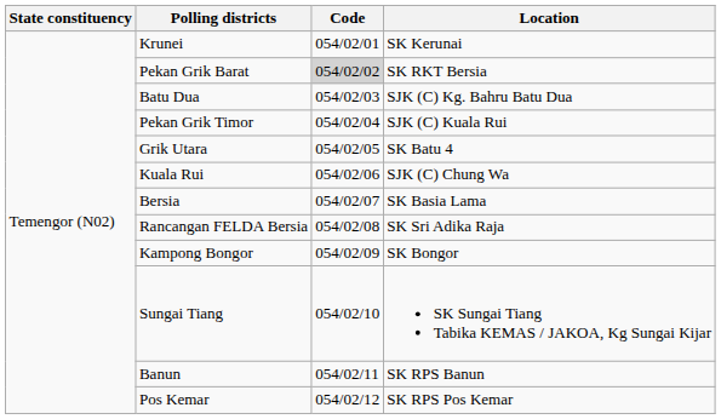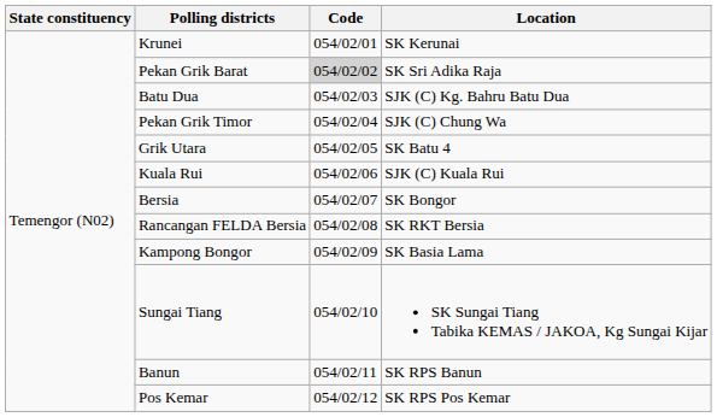 <table class="wikitable sortable mw-collapsible" style="white-space:nowrap;font-size:85%">
 <tr>
 <th>State constituency</th>
 <th>Polling districts</th>
 <th>Code</th>
 <th>Location</th>
 </tr>
 <tr>
 <td rowspan="12">Temengor (N02)</td>
 <td>Krunei</td>
 <td>054/02/01</td>
 <td>SK Kerunai</td>
 </tr>
 <tr>
 <td>Pekan Grik Barat</td>
 <td style="background: lightgrey;">054/02/02</td>
-<td>SK RKT Bersia</td>
+<td>SK Sri Adika Raja</td>
 </tr>
 <tr>
 <td>Batu Dua</td>
 <td>054/02/03</td>
 <td>SJK (C) Kg. Bahru Batu Dua</td>
 </tr>
 <tr>
 <td>Pekan Grik Timor</td>
 <td>054/02/04</td>
-<td>SJK (C) Kuala Rui</td>
+<td>SJK (C) Chung Wa</td>
 </tr>
 <tr>
 <td>Grik Utara</td>
 <td>054/02/05</td>
 <td>SK Batu 4</td>
 </tr>
 <tr>
 <td>Kuala Rui</td>
 <td>054/02/06</td>
-<td>SJK (C) Chung Wa</td>
+<td>SJK (C) Kuala Rui</td>
 </tr>
 <tr>
 <td>Bersia</td>
 <td>054/02/07</td>
-<td>SK Basia Lama</td>
+<td>SK Bongor</td>
 </tr>
 <tr>
 <td>Rancangan FELDA Bersia</td>
 <td>054/02/08</td>
-<td>SK Sri Adika Raja</td>
+<td>SK RKT Bersia</td>
 </tr>
 <tr>
 <td>Kampong Bongor</td>
 <td>054/02/09</td>
-<td>SK Bongor</td>
+<td>SK Basia Lama</td>
 </tr>
 <tr>
 <td>Sungai Tiang</td>
 <td>054/02/10</td>
 <td><br><ul><li>SK Sungai Tiang</li><li>Tabika KEMAS / JAKOA, Kg Sungai Kijar</li></ul></td>
 </tr>
 <tr>
 <td>Banun</td>
 <td>054/02/11</td>
 <td>SK RPS Banun</td>
 </tr>
 <tr>
 <td>Pos Kemar</td>
 <td>054/02/12</td>
 <td>SK RPS Pos Kemar</td>
 </tr>
 </table>
